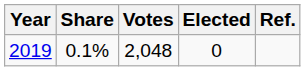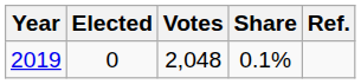 <table class="wikitable">
 <tr>
 <th>Year</th>
+<th>Elected</th>
+<th>Votes</th>
 <th>Share</th>
-<th>Votes</th>
-<th>Elected</th>
 <th>Ref.</th>
 </tr>
 <tr>
 <td align="center"><a href='#'>2019</a></td>
+<td align="center">0</td>
+<td align="center">2,048</td>
 <td align="center">0.1%</td>
-<td align="center">2,048</td>
-<td align="center">0</td>
 <td></td>
 </tr>
 </table>
